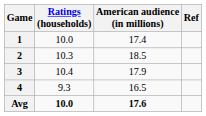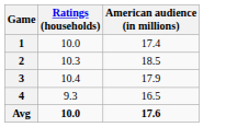 <table class="wikitable sortable" style="text-align:center;">
 <tr>
 <th scope="col">Game</th>
 <th scope="col"><a href='#'>Ratings</a><br>(households)</th>
 <th scope="col">American audience<br>(in millions)</th>
-<th scope="col" class=unsortable>Ref</th>
 </tr>
 <tr>
 <th scope="row">1</th>
 <td>10.0</td>
 <td>17.4</td>
-<td></td>
 </tr>
 <tr>
 <th scope="row">2</th>
 <td>10.3</td>
 <td>18.5</td>
-<td></td>
 </tr>
 <tr>
 <th scope="row">3</th>
 <td>10.4</td>
 <td>17.9</td>
-<td></td>
 </tr>
 <tr>
 <th scope="row">4</th>
 <td>9.3</td>
 <td>16.5</td>
-<td></td>
 </tr>
 <tr class="sortbottom">
 <th scope="row">Avg</th>
 <td><strong>10.0</strong></td>
 <td><strong>17.6</strong></td>
-<td></td>
 </tr>
 </table>
